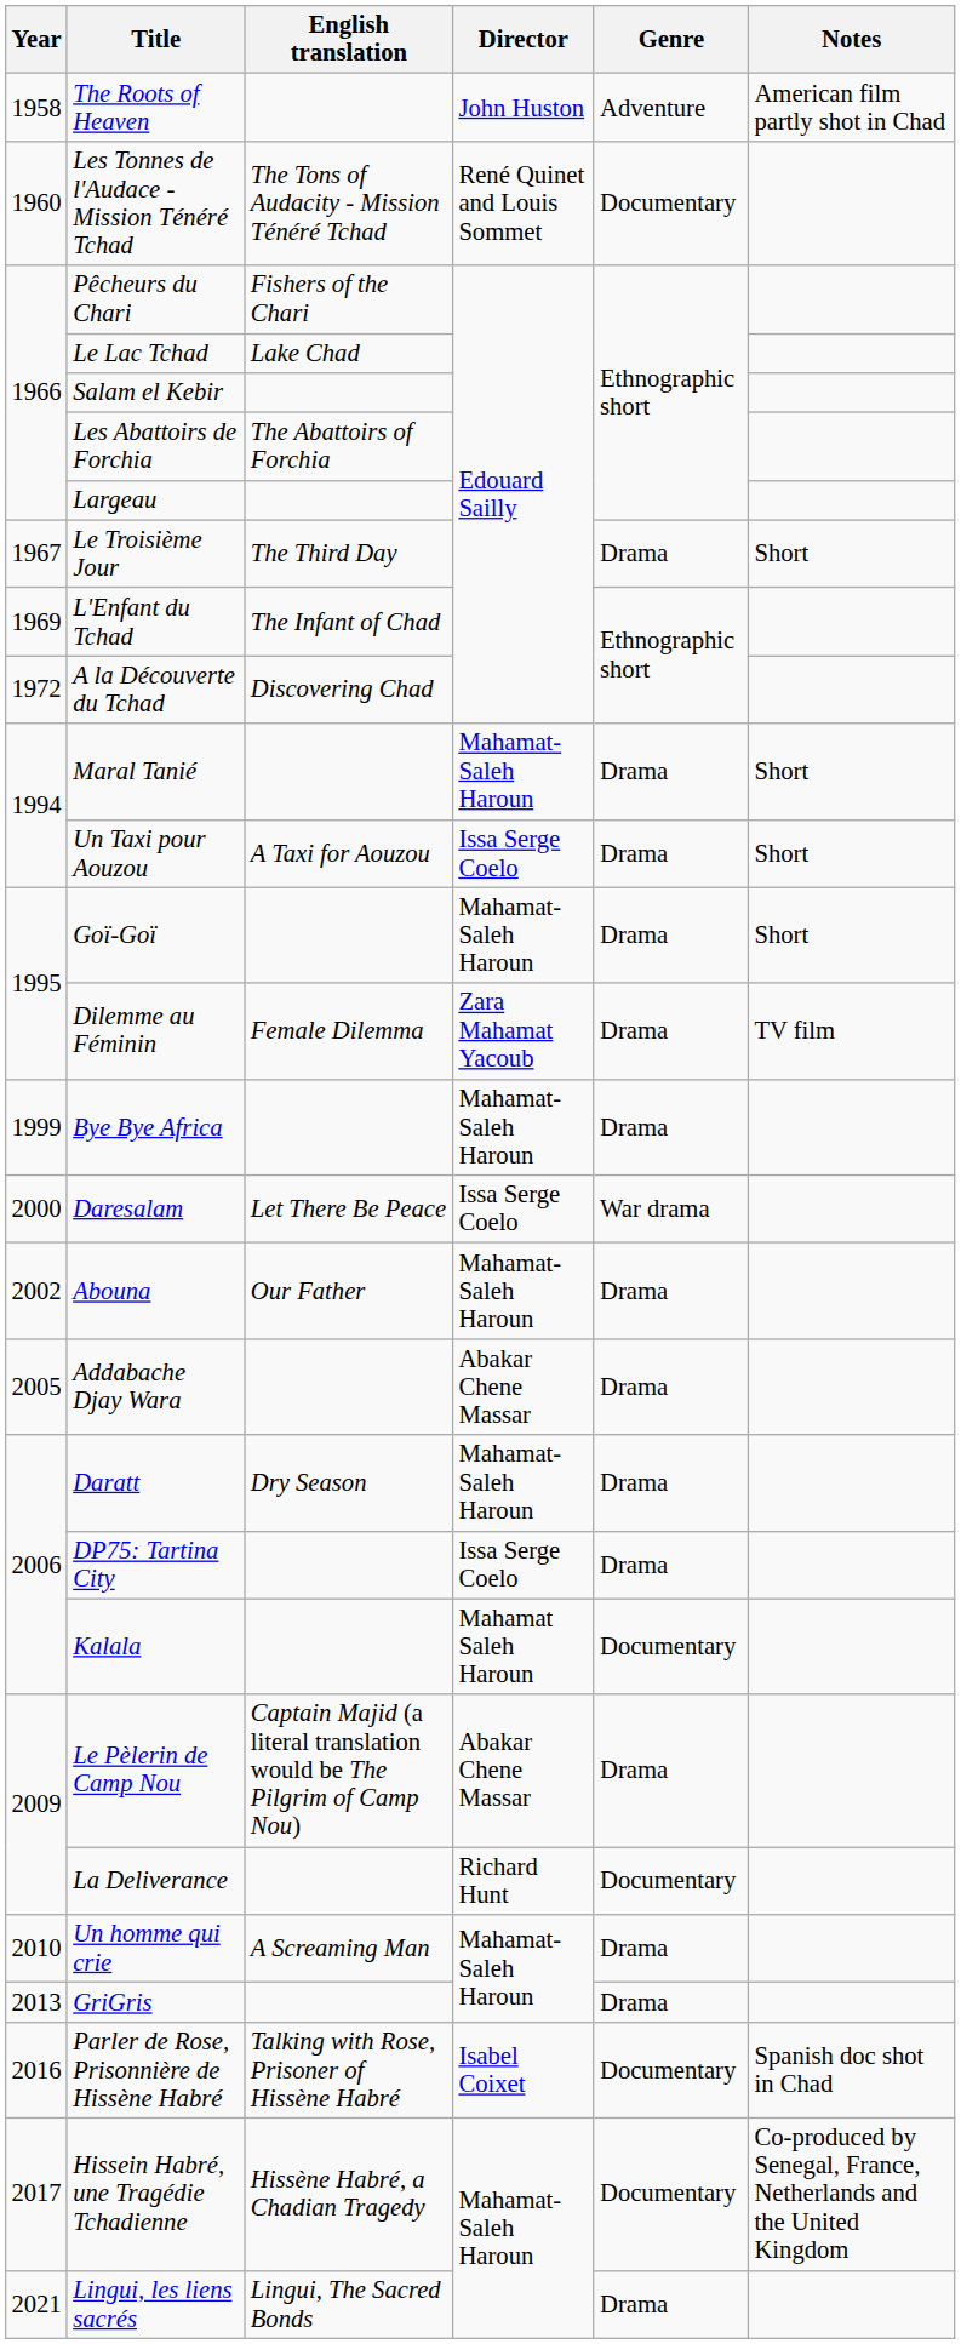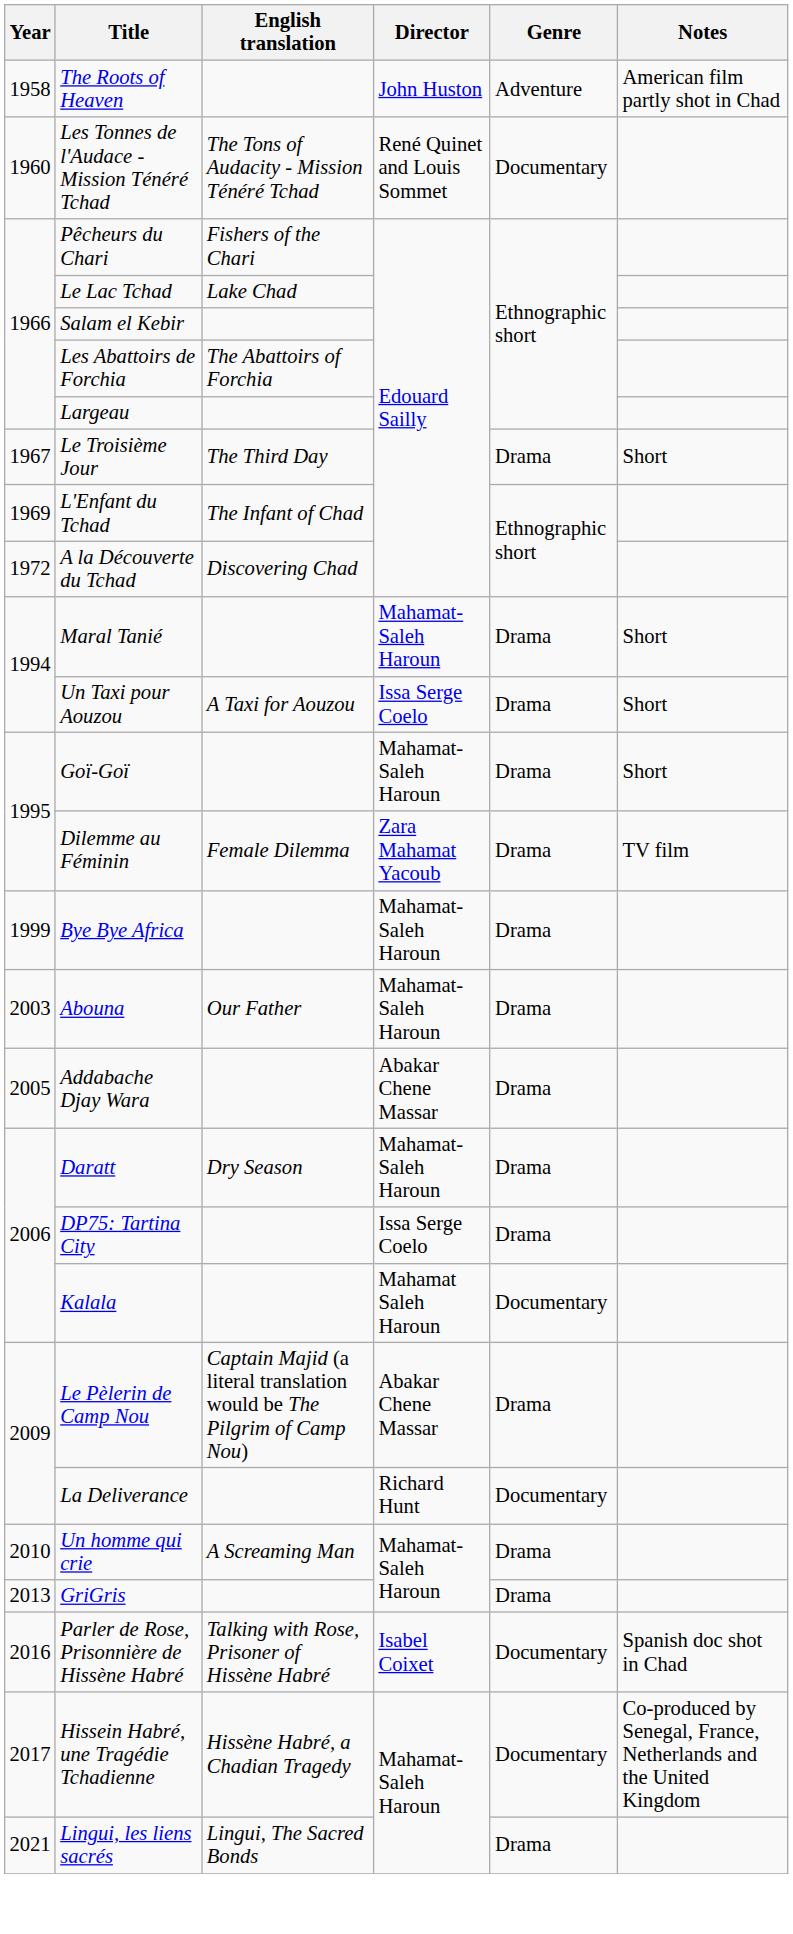 <table class="wikitable sortable">
 <tr>
 <th>Year</th>
 <th>Title</th>
 <th>English translation</th>
 <th>Director</th>
 <th>Genre</th>
 <th class="unsortable">Notes</th>
 </tr>
 <tr>
 <td>1958</td>
 <td><em><a href='#'>The Roots of Heaven</a></em></td>
 <td></td>
 <td><a href='#'>John Huston</a></td>
 <td>Adventure</td>
 <td>American film partly shot in Chad</td>
 </tr>
 <tr>
 <td>1960</td>
 <td><em>Les Tonnes de l'Audace - Mission Ténéré Tchad</em></td>
 <td><em>The Tons of Audacity - Mission Ténéré Tchad</em></td>
 <td>René Quinet and Louis Sommet</td>
 <td>Documentary</td>
 <td></td>
 </tr>
 <tr>
 <td rowspan=5>1966</td>
 <td><em>Pêcheurs du Chari</em></td>
 <td><em>Fishers of the Chari</em></td>
 <td rowspan=8><a href='#'>Edouard Sailly</a></td>
 <td rowspan=5>Ethnographic short</td>
 <td></td>
 </tr>
 <tr>
 <td><em>Le Lac Tchad</em></td>
 <td><em>Lake Chad</em></td>
 <td></td>
 </tr>
 <tr>
 <td><em>Salam el Kebir</em></td>
 <td></td>
 <td></td>
 </tr>
 <tr>
 <td><em>Les Abattoirs de Forchia</em></td>
 <td><em>The Abattoirs of Forchia</em></td>
 <td></td>
 </tr>
 <tr>
 <td><em>Largeau</em></td>
 <td></td>
 <td></td>
 </tr>
 <tr>
 <td>1967</td>
 <td><em>Le Troisième Jour</em></td>
 <td><em>The Third Day</em></td>
 <td>Drama</td>
 <td>Short</td>
 </tr>
 <tr>
 <td>1969</td>
 <td><em>L'Enfant du Tchad</em></td>
 <td><em>The Infant of Chad</em></td>
 <td rowspan=2>Ethnographic short</td>
 <td></td>
 </tr>
 <tr>
 <td>1972</td>
 <td><em>A la Découverte du Tchad</em></td>
 <td><em>Discovering Chad</em></td>
 <td></td>
 </tr>
 <tr>
 <td rowspan=2>1994</td>
 <td><em>Maral Tanié</em></td>
 <td></td>
 <td><a href='#'>Mahamat-Saleh Haroun</a></td>
 <td>Drama</td>
 <td>Short</td>
 </tr>
 <tr>
 <td><em>Un Taxi pour Aouzou</em></td>
 <td><em>A Taxi for Aouzou</em></td>
 <td><a href='#'>Issa Serge Coelo</a></td>
 <td>Drama</td>
 <td>Short</td>
 </tr>
 <tr>
 <td rowspan=2>1995</td>
 <td><em>Goï-Goï</em></td>
 <td></td>
 <td>Mahamat-Saleh Haroun</td>
 <td>Drama</td>
 <td>Short</td>
 </tr>
 <tr>
 <td><em>Dilemme au Féminin</em></td>
 <td><em>Female Dilemma</em></td>
 <td><a href='#'>Zara Mahamat Yacoub</a></td>
 <td>Drama</td>
 <td>TV film</td>
 </tr>
 <tr>
 <td>1999</td>
 <td><em><a href='#'>Bye Bye Africa</a></em></td>
 <td></td>
 <td>Mahamat-Saleh Haroun</td>
 <td>Drama</td>
 <td></td>
 </tr>
 <tr>
-<td>2000</td>
-<td><em><a href='#'>Daresalam</a></em></td>
-<td><em>Let There Be Peace</em></td>
-<td>Issa Serge Coelo</td>
-<td>War drama</td>
-<td></td>
-</tr>
-<tr>
-<td>2002</td>
+<td>2003</td>
 <td><em><a href='#'>Abouna</a></em></td>
 <td><em>Our Father</em></td>
 <td>Mahamat-Saleh Haroun</td>
 <td>Drama</td>
 <td></td>
 </tr>
 <tr>
 <td>2005</td>
 <td><em>Addabache Djay Wara</em></td>
 <td></td>
 <td>Abakar Chene Massar</td>
 <td>Drama</td>
 <td></td>
 </tr>
 <tr>
 <td rowspan=3>2006</td>
 <td><em><a href='#'>Daratt</a></em></td>
 <td><em>Dry Season</em></td>
 <td>Mahamat-Saleh Haroun</td>
 <td>Drama</td>
 <td></td>
 </tr>
 <tr>
 <td><em><a href='#'>DP75: Tartina City</a></em></td>
 <td></td>
 <td>Issa Serge Coelo</td>
 <td>Drama</td>
 <td></td>
 </tr>
 <tr>
 <td><em><a href='#'>Kalala</a></em></td>
 <td></td>
 <td>Mahamat Saleh Haroun</td>
 <td>Documentary</td>
 <td></td>
 </tr>
 <tr>
 <td rowspan=2>2009</td>
 <td><em><a href='#'>Le Pèlerin de Camp Nou</a></em></td>
 <td><em>Captain Majid</em> (a literal translation would be <em>The Pilgrim of Camp Nou</em>)</td>
 <td>Abakar Chene Massar</td>
 <td>Drama</td>
 <td></td>
 </tr>
 <tr>
 <td><em>La Deliverance</em></td>
 <td></td>
 <td>Richard Hunt</td>
 <td>Documentary</td>
 <td></td>
 </tr>
 <tr>
 <td>2010</td>
 <td><em><a href='#'>Un homme qui crie</a></em></td>
 <td><em>A Screaming Man</em></td>
 <td rowspan=2>Mahamat-Saleh Haroun</td>
 <td>Drama</td>
 <td></td>
 </tr>
 <tr>
 <td>2013</td>
 <td><em><a href='#'>GriGris</a></em></td>
 <td></td>
 <td>Drama</td>
 <td></td>
 </tr>
 <tr>
 <td>2016</td>
 <td><em>Parler de Rose, Prisonnière de Hissène Habré</em></td>
 <td><em>Talking with Rose, Prisoner of Hissène Habré</em></td>
 <td><a href='#'>Isabel Coixet</a></td>
 <td>Documentary</td>
 <td>Spanish doc shot in Chad</td>
 </tr>
 <tr>
 <td>2017</td>
 <td><em>Hissein Habré, une Tragédie Tchadienne</em></td>
 <td><em>Hissène Habré, a Chadian Tragedy</em></td>
 <td rowspan=2>Mahamat-Saleh Haroun</td>
 <td>Documentary</td>
 <td>Co-produced by Senegal, France, Netherlands and the United Kingdom</td>
 </tr>
 <tr>
 <td>2021</td>
 <td><em><a href='#'>Lingui, les liens sacrés</a></em></td>
 <td><em>Lingui, The Sacred Bonds</em></td>
 <td>Drama</td>
 <td></td>
 </tr>
 </table>
